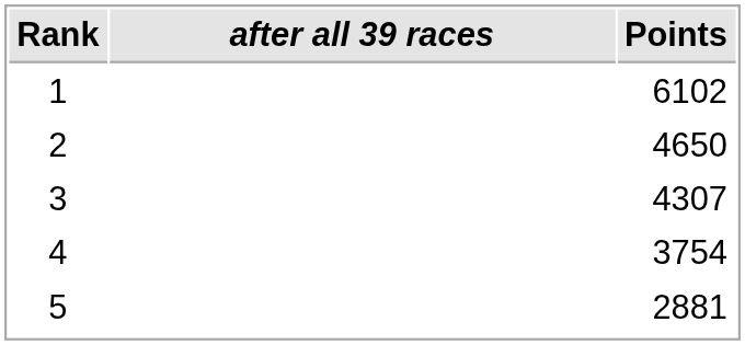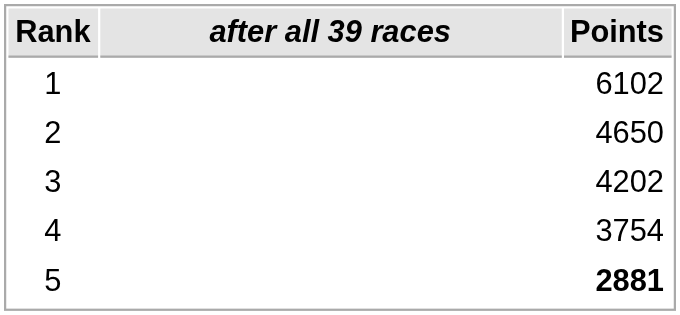 <table cellspacing="1" cellpadding="3" style="border:1px solid #aaa; font-size:86%;">
 <tr style="background:#e4e4e4;">
 <th style="border-bottom:1px solid #aaa; width:10px;">Rank</th>
 <th style="border-bottom:1px solid #aaa; width:200px; white-space:nowrap;"><em>after all 39 races</em></th>
 <th style="border-bottom:1px solid #aaa; width:20px;">Points</th>
 </tr>
 <tr>
 <td style="text-align:center;">1</td>
 <td><strong></strong></td>
 <td align="right">6102</td>
 </tr>
 <tr>
 <td style="text-align:center;">2</td>
 <td>  </td>
 <td align="right">4650</td>
 </tr>
 <tr>
 <td style="text-align:center;">3</td>
 <td></td>
-<td align="right">4307</td>
+<td align="right">4202</td>
 </tr>
 <tr>
 <td style="text-align:center;">4</td>
 <td></td>
 <td align="right">3754</td>
 </tr>
 <tr>
 <td style="text-align:center;">5</td>
 <td></td>
-<td align="right">2881</td>
+<td align="right"><strong>2881</strong></td>
 </tr>
 <tr>
 </tr>
 </table>
